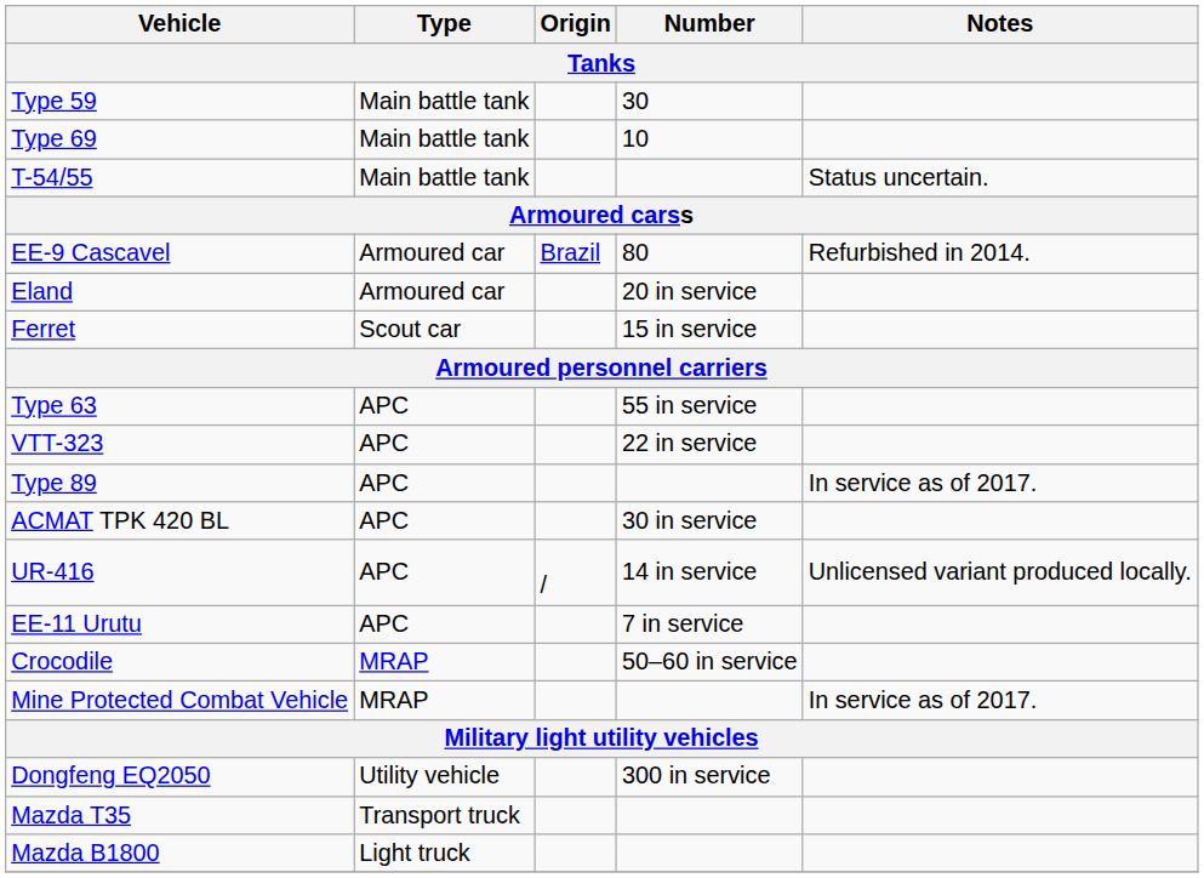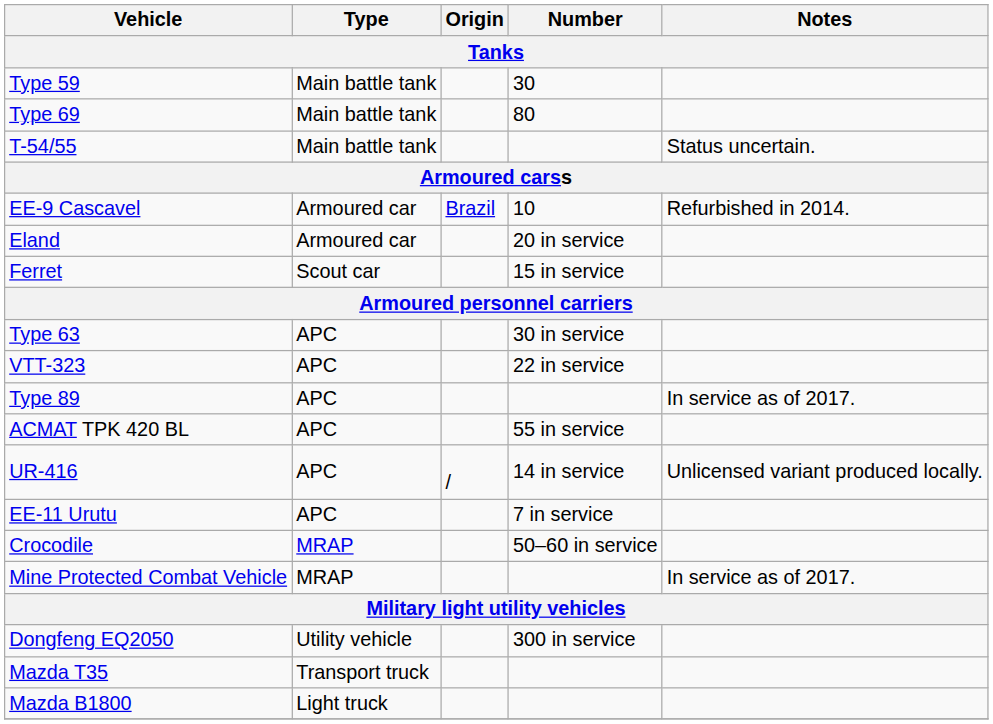 <table class="wikitable">
 <tr>
 <th>Vehicle</th>
 <th>Type</th>
 <th>Origin</th>
 <th>Number</th>
 <th>Notes</th>
 </tr>
 <tr>
 <th colspan="7"><a href='#'>Tanks</a></th>
 </tr>
 <tr>
 <td><a href='#'>Type 59</a></td>
 <td>Main battle tank</td>
 <td></td>
 <td>30</td>
 <td></td>
 </tr>
 <tr>
 <td><a href='#'>Type 69</a></td>
 <td>Main battle tank</td>
 <td></td>
-<td>10</td>
+<td>80</td>
 <td></td>
 </tr>
 <tr>
 <td><a href='#'>T-54/55</a></td>
 <td>Main battle tank</td>
 <td></td>
 <td></td>
 <td>Status uncertain.</td>
 </tr>
 <tr>
 <th colspan="7"><a href='#'>Armoured cars</a>s</th>
 </tr>
 <tr>
 <td><a href='#'>EE-9 Cascavel</a></td>
 <td>Armoured car</td>
 <td> <a href='#'>Brazil</a></td>
-<td>80</td>
+<td>10</td>
 <td>Refurbished in 2014.</td>
 </tr>
 <tr>
 <td><a href='#'>Eland</a></td>
 <td>Armoured car</td>
 <td></td>
 <td>20 in service</td>
 <td></td>
 </tr>
 <tr>
 <td><a href='#'>Ferret</a></td>
 <td>Scout car</td>
 <td></td>
 <td>15 in service</td>
 <td></td>
 </tr>
 <tr>
 <th colspan="7"><a href='#'>Armoured personnel carriers</a></th>
 </tr>
 <tr>
 <td><a href='#'>Type 63</a></td>
 <td>APC</td>
 <td></td>
-<td>55 in service</td>
+<td>30 in service</td>
 <td></td>
 </tr>
 <tr>
 <td><a href='#'>VTT-323</a></td>
 <td>APC</td>
 <td></td>
 <td>22 in service</td>
 <td></td>
 </tr>
 <tr>
 <td><a href='#'>Type 89</a></td>
 <td>APC</td>
 <td></td>
 <td></td>
 <td>In service as of 2017.</td>
 </tr>
 <tr>
 <td><a href='#'>ACMAT</a> TPK 420 BL</td>
 <td>APC</td>
 <td></td>
-<td>30 in service</td>
+<td>55 in service</td>
 <td></td>
 </tr>
 <tr>
 <td><a href='#'>UR-416</a></td>
 <td>APC</td>
 <td><br>/ </td>
 <td>14 in service</td>
 <td>Unlicensed variant produced locally.</td>
 </tr>
 <tr>
 <td><a href='#'>EE-11 Urutu</a></td>
 <td>APC</td>
 <td></td>
 <td>7 in service</td>
 <td></td>
 </tr>
 <tr>
 <td><a href='#'>Crocodile</a></td>
 <td><a href='#'>MRAP</a></td>
 <td></td>
 <td>50–60 in service</td>
 <td></td>
 </tr>
 <tr>
 <td><a href='#'>Mine Protected Combat Vehicle</a></td>
 <td>MRAP</td>
 <td></td>
 <td></td>
 <td>In service as of 2017.</td>
 </tr>
 <tr>
 <th colspan="7"><a href='#'>Military light utility vehicles</a></th>
 </tr>
 <tr>
 <td><a href='#'>Dongfeng EQ2050</a></td>
 <td>Utility vehicle</td>
 <td></td>
 <td>300 in service</td>
 <td></td>
 </tr>
 <tr>
 <td><a href='#'>Mazda T35</a></td>
 <td>Transport truck</td>
 <td></td>
 <td></td>
 <td></td>
 </tr>
 <tr>
 <td><a href='#'>Mazda B1800</a></td>
 <td>Light truck</td>
 <td></td>
 <td></td>
 <td></td>
 </tr>
 <tr>
 </tr>
 </table>
